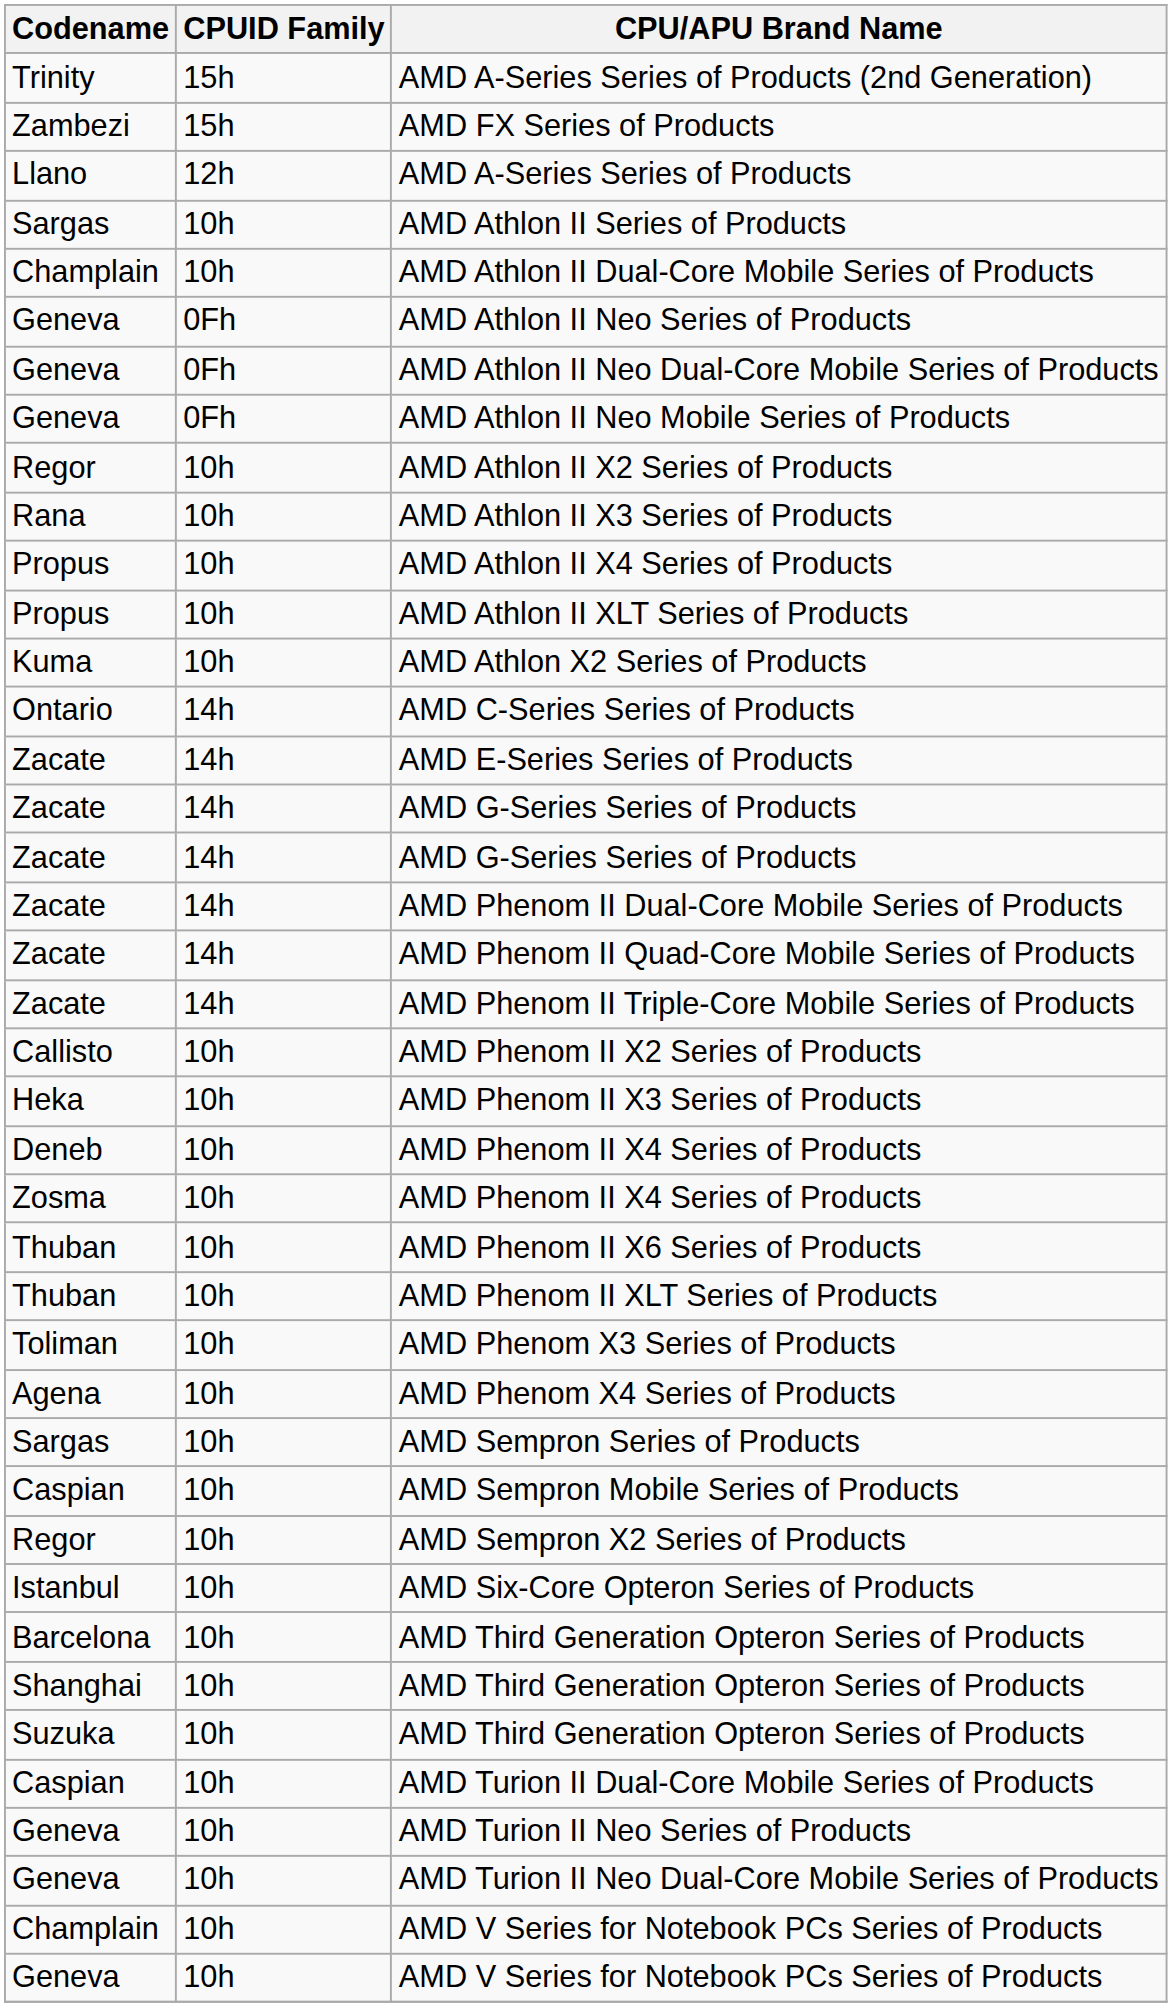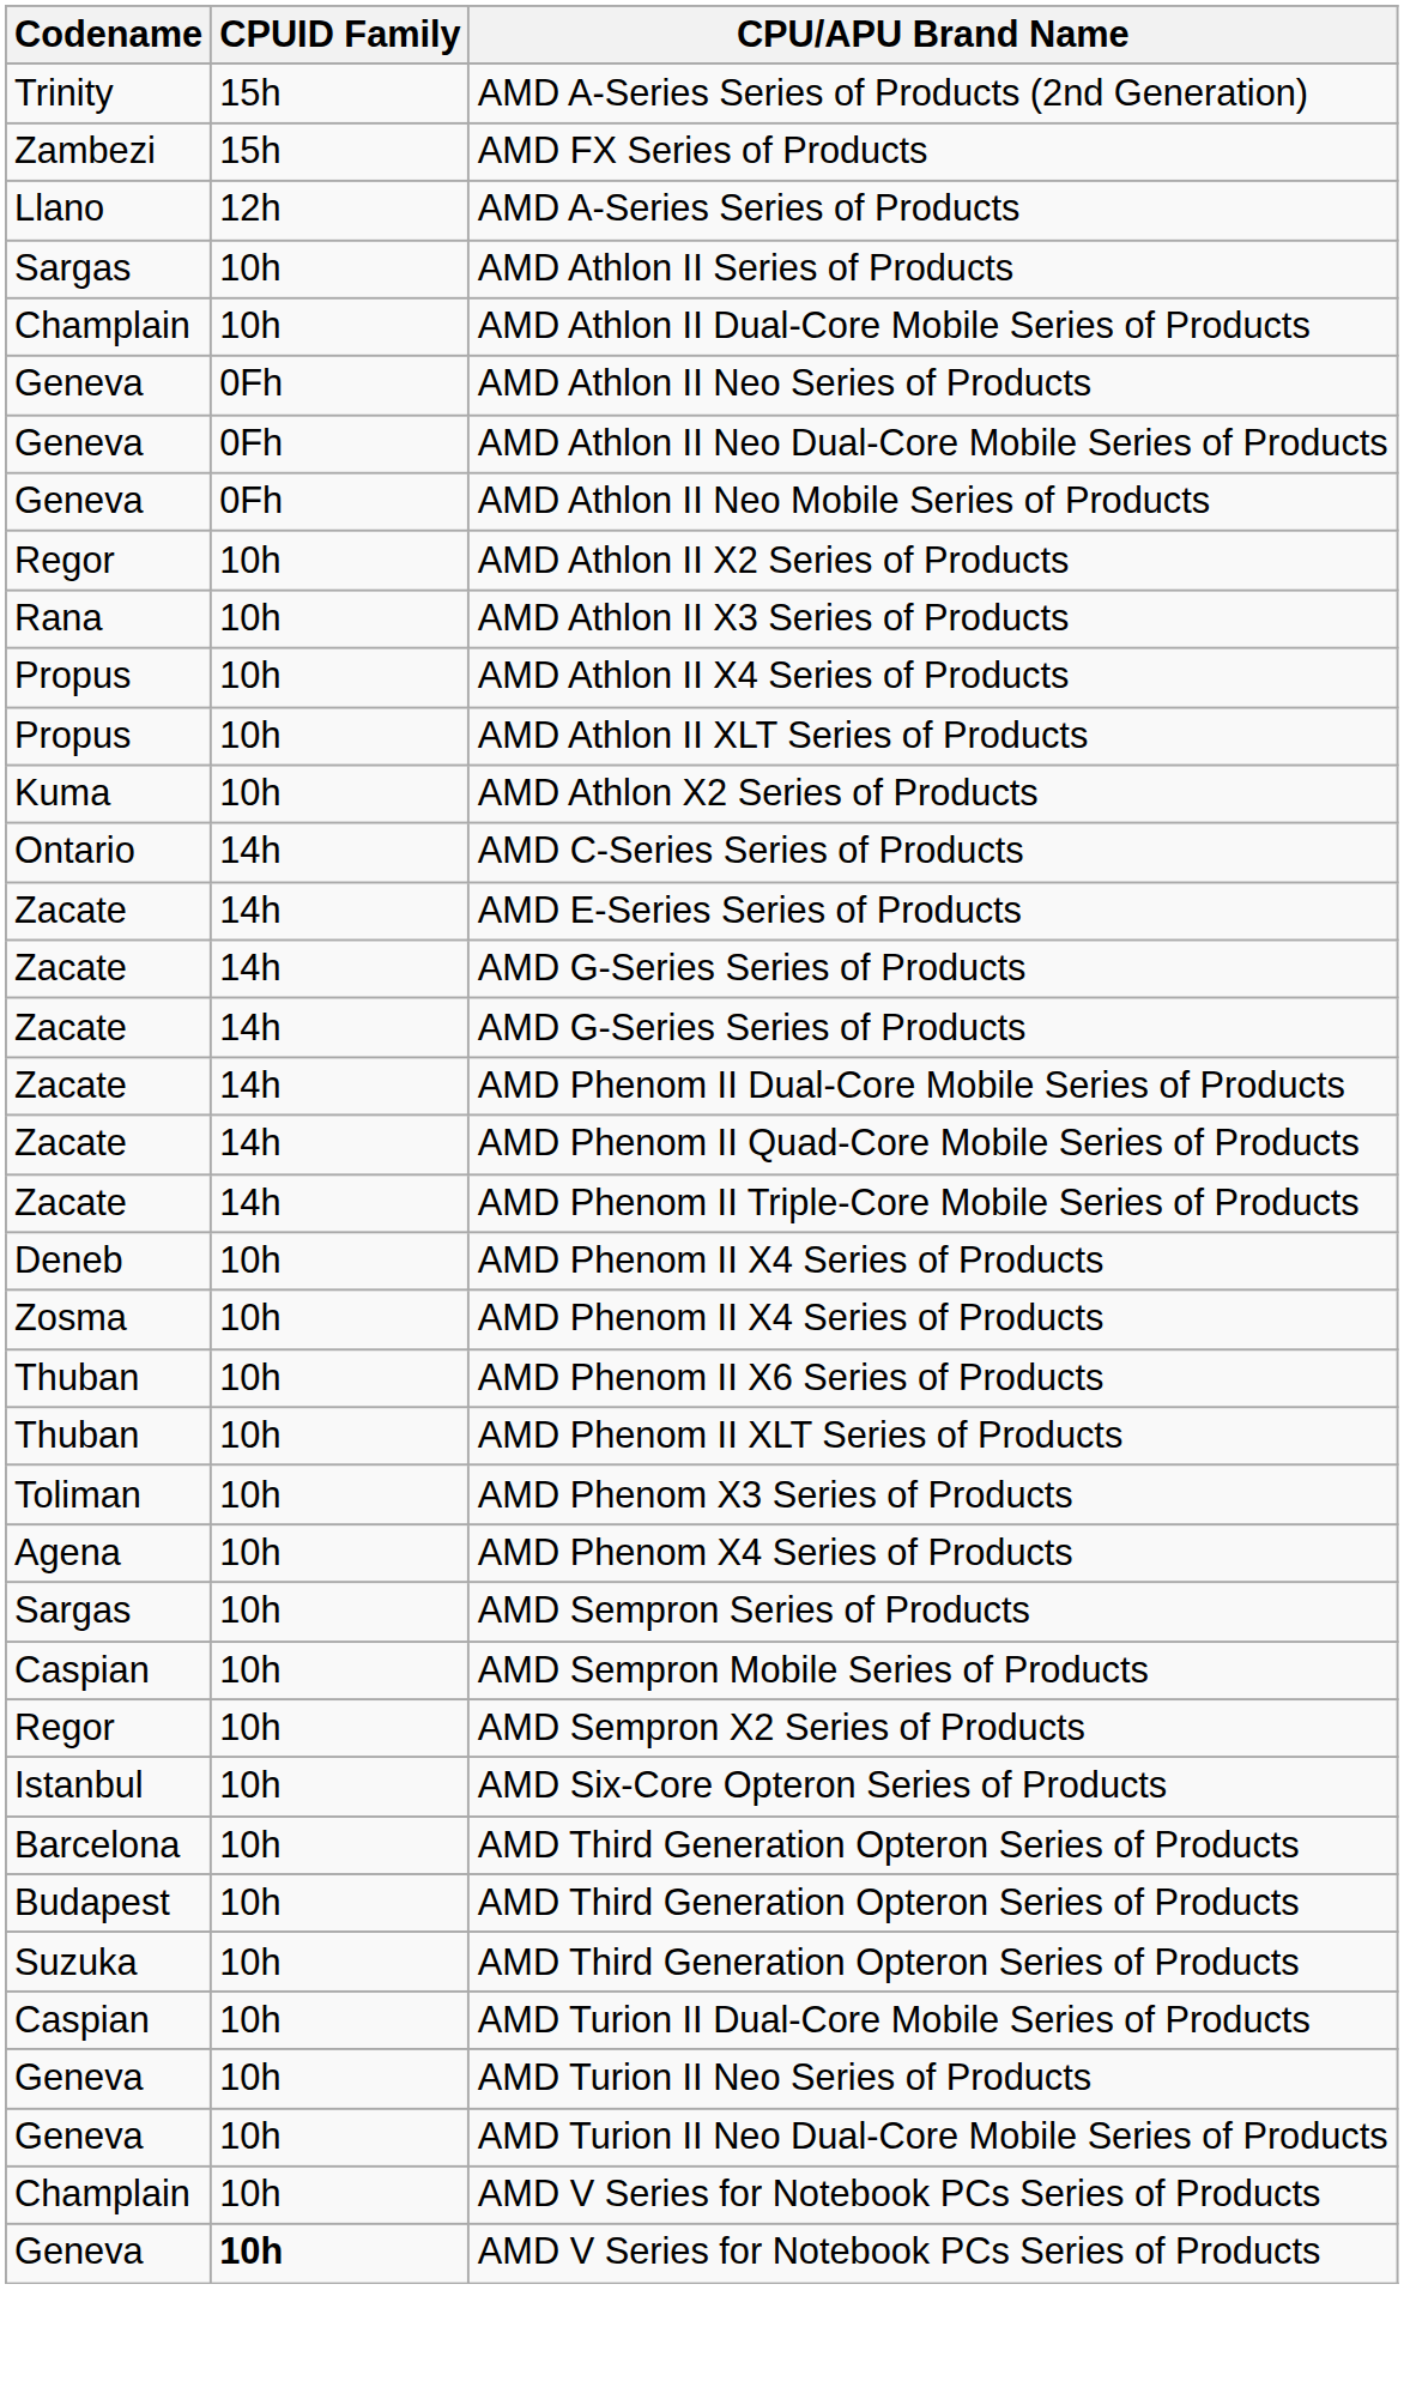 <table class="wikitable" style="text-align: left;">
 <tr>
 <th scope="col" width="width:20em;">Codename</th>
 <th scope="col" width="width:20em;">CPUID Family</th>
 <th scope="col" width="width:20em;">CPU/APU Brand Name</th>
 </tr>
 <tr>
 <td>Trinity</td>
 <td>15h</td>
 <td>AMD A-Series Series of Products (2nd Generation)</td>
 </tr>
 <tr>
 <td>Zambezi</td>
 <td>15h</td>
 <td>AMD FX Series of Products</td>
 </tr>
 <tr>
 <td>Llano</td>
 <td>12h</td>
 <td>AMD A-Series Series of Products</td>
 </tr>
 <tr>
 <td>Sargas</td>
 <td>10h</td>
 <td>AMD Athlon II Series of Products</td>
 </tr>
 <tr>
 <td>Champlain</td>
 <td>10h</td>
 <td>AMD Athlon II Dual-Core Mobile Series of Products</td>
 </tr>
 <tr>
 <td>Geneva</td>
 <td>0Fh</td>
 <td>AMD Athlon II Neo Series of Products</td>
 </tr>
 <tr>
 <td>Geneva</td>
 <td>0Fh</td>
 <td>AMD Athlon II Neo Dual-Core Mobile Series of Products</td>
 </tr>
 <tr>
 <td>Geneva</td>
 <td>0Fh</td>
 <td>AMD Athlon II Neo Mobile Series of Products</td>
 </tr>
 <tr>
 <td>Regor</td>
 <td>10h</td>
 <td>AMD Athlon II X2 Series of Products</td>
 </tr>
 <tr>
 <td>Rana</td>
 <td>10h</td>
 <td>AMD Athlon II X3 Series of Products</td>
 </tr>
 <tr>
 <td>Propus</td>
 <td>10h</td>
 <td>AMD Athlon II X4 Series of Products</td>
 </tr>
 <tr>
 <td>Propus</td>
 <td>10h</td>
 <td>AMD Athlon II XLT Series of Products</td>
 </tr>
 <tr>
 <td>Kuma</td>
 <td>10h</td>
 <td>AMD Athlon X2 Series of Products</td>
 </tr>
 <tr>
 <td>Ontario</td>
 <td>14h</td>
 <td>AMD C-Series Series of Products</td>
 </tr>
 <tr>
 <td>Zacate</td>
 <td>14h</td>
 <td>AMD E-Series Series of Products</td>
 </tr>
 <tr>
 <td>Zacate</td>
 <td>14h</td>
 <td>AMD G-Series Series of Products</td>
 </tr>
 <tr>
 <td>Zacate</td>
 <td>14h</td>
 <td>AMD G-Series Series of Products</td>
 </tr>
 <tr>
 <td>Zacate</td>
 <td>14h</td>
 <td>AMD Phenom II Dual-Core Mobile Series of Products</td>
 </tr>
 <tr>
 <td>Zacate</td>
 <td>14h</td>
 <td>AMD Phenom II Quad-Core Mobile Series of Products</td>
 </tr>
 <tr>
 <td>Zacate</td>
 <td>14h</td>
 <td>AMD Phenom II Triple-Core Mobile Series of Products</td>
 </tr>
 <tr>
-<td>Callisto</td>
-<td>10h</td>
-<td>AMD Phenom II X2 Series of Products</td>
-</tr>
-<tr>
-<td>Heka</td>
-<td>10h</td>
-<td>AMD Phenom II X3 Series of Products</td>
-</tr>
-<tr>
 <td>Deneb</td>
 <td>10h</td>
 <td>AMD Phenom II X4 Series of Products</td>
 </tr>
 <tr>
 <td>Zosma</td>
 <td>10h</td>
 <td>AMD Phenom II X4 Series of Products</td>
 </tr>
 <tr>
 <td>Thuban</td>
 <td>10h</td>
 <td>AMD Phenom II X6 Series of Products</td>
 </tr>
 <tr>
 <td>Thuban</td>
 <td>10h</td>
 <td>AMD Phenom II XLT Series of Products</td>
 </tr>
 <tr>
 <td>Toliman</td>
 <td>10h</td>
 <td>AMD Phenom X3 Series of Products</td>
 </tr>
 <tr>
 <td>Agena</td>
 <td>10h</td>
 <td>AMD Phenom X4 Series of Products</td>
 </tr>
 <tr>
 <td>Sargas</td>
 <td>10h</td>
 <td>AMD Sempron Series of Products</td>
 </tr>
 <tr>
 <td>Caspian</td>
 <td>10h</td>
 <td>AMD Sempron Mobile Series of Products</td>
 </tr>
 <tr>
 <td>Regor</td>
 <td>10h</td>
 <td>AMD Sempron X2 Series of Products</td>
 </tr>
 <tr>
 <td>Istanbul</td>
 <td>10h</td>
 <td>AMD Six-Core Opteron Series of Products</td>
 </tr>
 <tr>
 <td>Barcelona</td>
 <td>10h</td>
 <td>AMD Third Generation Opteron Series of Products</td>
 </tr>
 <tr>
-<td>Shanghai</td>
+<td>Budapest</td>
 <td>10h</td>
 <td>AMD Third Generation Opteron Series of Products</td>
 </tr>
 <tr>
 <td>Suzuka</td>
 <td>10h</td>
 <td>AMD Third Generation Opteron Series of Products</td>
 </tr>
 <tr>
 <td>Caspian</td>
 <td>10h</td>
 <td>AMD Turion II Dual-Core Mobile Series of Products</td>
 </tr>
 <tr>
 <td>Geneva</td>
 <td>10h</td>
 <td>AMD Turion II Neo Series of Products</td>
 </tr>
 <tr>
 <td>Geneva</td>
 <td>10h</td>
 <td>AMD Turion II Neo Dual-Core Mobile Series of Products</td>
 </tr>
 <tr>
 <td>Champlain</td>
 <td>10h</td>
 <td>AMD V Series for Notebook PCs Series of Products</td>
 </tr>
 <tr>
 <td>Geneva</td>
-<td>10h</td>
+<td><strong>10h</strong></td>
 <td>AMD V Series for Notebook PCs Series of Products</td>
 </tr>
 <tr>
 </tr>
 </table>
